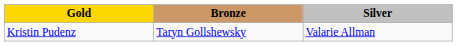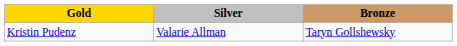 <table class="wikitable" style="text-align:left">
 <tr align="center">
 <td width=200 bgcolor=gold><strong>Gold</strong></td>
+<td width=200 bgcolor=silver><strong>Silver</strong></td>
 <td width=200 bgcolor=CC9966><strong>Bronze</strong></td>
-<td width=200 bgcolor=silver><strong>Silver</strong></td>
 </tr>
 <tr>
 <td><a href='#'>Kristin Pudenz</a><br></td>
+<td><a href='#'>Valarie Allman</a><br></td>
 <td><a href='#'>Taryn Gollshewsky</a><br></td>
-<td><a href='#'>Valarie Allman</a><br></td>
 </tr>
 </table>
